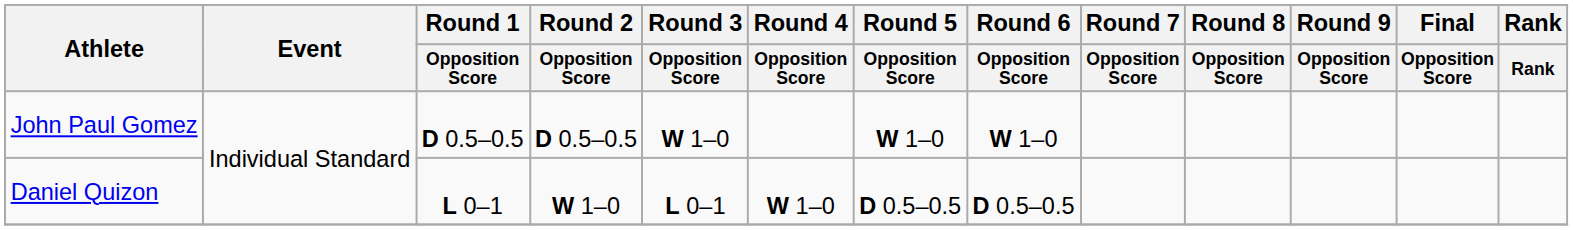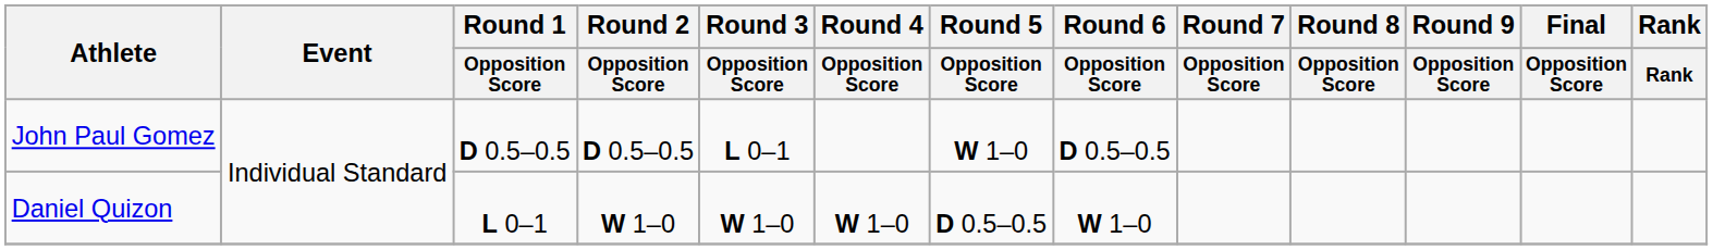 <table class="wikitable" style="font-size:75%">
 <tr>
 <th rowspan="2">Athlete</th>
 <th rowspan="2">Event</th>
 <th>Round 1</th>
 <th>Round 2</th>
 <th>Round 3</th>
 <th>Round 4</th>
 <th>Round 5</th>
 <th>Round 6</th>
 <th>Round 7</th>
 <th>Round 8</th>
 <th>Round 9</th>
 <th>Final</th>
 <th>Rank</th>
 </tr>
 <tr style="font-size:75%", align="center">
 <th>Opposition<br>Score</th>
 <th>Opposition<br>Score</th>
 <th>Opposition<br>Score</th>
 <th>Opposition<br>Score</th>
 <th>Opposition<br>Score</th>
 <th>Opposition<br>Score</th>
 <th>Opposition<br>Score</th>
 <th>Opposition<br>Score</th>
 <th>Opposition<br>Score</th>
 <th>Opposition<br>Score</th>
 <th>Rank</th>
 </tr>
 <tr align="center">
 <td align="left"><a href='#'>John Paul Gomez</a></td>
 <td rowspan="2" align="left">Individual Standard</td>
 <td><br><strong>D</strong> 0.5–0.5</td>
 <td><br><strong>D</strong> 0.5–0.5</td>
-<td><br><strong>W</strong> 1–0</td>
+<td><br><strong>L</strong> 0–1</td>
 <td></td>
 <td><br><strong>W</strong> 1–0</td>
-<td><br><strong>W</strong> 1–0</td>
+<td><br><strong>D</strong> 0.5–0.5</td>
 <td></td>
 <td></td>
 <td></td>
 <td></td>
 <td></td>
 </tr>
 <tr align="center">
 <td align="left"><a href='#'>Daniel Quizon</a></td>
 <td><br><strong>L</strong> 0–1</td>
 <td><br><strong>W</strong> 1–0</td>
-<td><br><strong>L</strong> 0–1</td>
+<td><br><strong>W</strong> 1–0</td>
 <td><br><strong>W</strong> 1–0</td>
 <td><br><strong>D</strong> 0.5–0.5</td>
-<td><br><strong>D</strong> 0.5–0.5</td>
+<td><br><strong>W</strong> 1–0</td>
 <td></td>
 <td></td>
 <td></td>
 <td></td>
 <td></td>
 </tr>
 <tr>
 </tr>
 </table>
